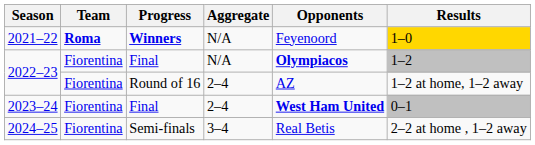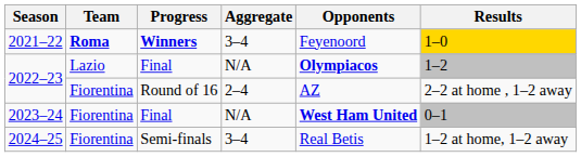 <table class="wikitable">
 <tr>
 <th>Season</th>
 <th>Team</th>
 <th>Progress</th>
 <th>Aggregate</th>
 <th>Opponents</th>
 <th>Results</th>
 </tr>
 <tr>
 <td><a href='#'>2021–22</a></td>
 <td><strong><a href='#'>Roma</a></strong></td>
 <td><strong><a href='#'>Winners</a></strong></td>
-<td>N/A</td>
+<td>3–4</td>
 <td> <a href='#'>Feyenoord</a></td>
 <td colspan=3 bgcolor=Gold>1–0</td>
 </tr>
 <tr>
 <td rowspan="2"><a href='#'>2022–23</a></td>
-<td><a href='#'>Fiorentina</a></td>
+<td><a href='#'>Lazio</a></td>
 <td><a href='#'>Final</a></td>
 <td>N/A</td>
 <td> <strong><a href='#'>Olympiacos</a></strong></td>
 <td bgcolor=Silver>1–2</td>
 </tr>
 <tr>
 <td><a href='#'>Fiorentina</a></td>
 <td>Round of 16</td>
 <td>2–4</td>
 <td> <a href='#'>AZ</a></td>
-<td>1–2 at home, 1–2 away</td>
+<td>2–2 at home , 1–2 away</td>
 </tr>
 <tr>
 <td><a href='#'>2023–24</a></td>
 <td><a href='#'>Fiorentina</a></td>
 <td><a href='#'>Final</a></td>
-<td>2–4</td>
+<td>N/A</td>
 <td> <strong><a href='#'>West Ham United</a></strong></td>
 <td bgcolor=Silver>0–1 </td>
 </tr>
 <tr>
 <td><a href='#'>2024–25</a></td>
 <td><a href='#'>Fiorentina</a></td>
 <td>Semi-finals</td>
 <td>3–4</td>
 <td> <a href='#'>Real Betis</a></td>
-<td>2–2 at home , 1–2 away</td>
+<td>1–2 at home, 1–2 away</td>
 </tr>
 </table>
